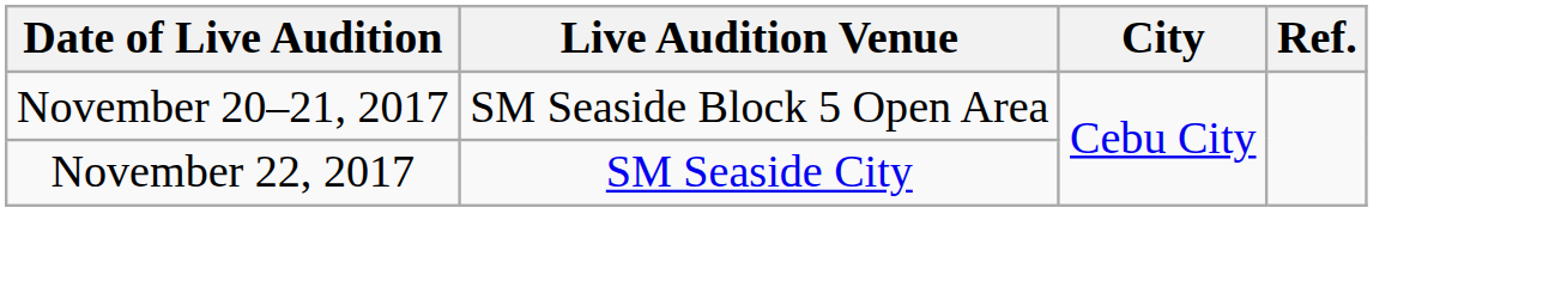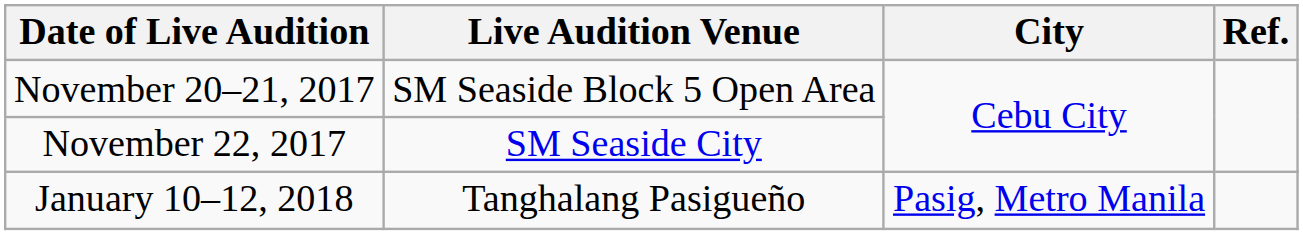 <table class="wikitable"  style="text-align:center; line-height:16px; width:auto;">
 <tr>
 <th>Date of Live Audition</th>
 <th>Live Audition Venue</th>
 <th>City</th>
 <th>Ref.</th>
 </tr>
 <tr>
 <td>November 20–21, 2017</td>
 <td>SM Seaside Block 5 Open Area</td>
 <td rowspan="2"><a href='#'>Cebu City</a></td>
 <td rowspan="2"></td>
 </tr>
 <tr>
 <td>November 22, 2017</td>
 <td><a href='#'>SM Seaside City</a></td>
 </tr>
+<tr>
+<td>January 10–12, 2018</td>
+<td>Tanghalang Pasigueño</td>
+<td><a href='#'>Pasig</a>, <a href='#'>Metro Manila</a></td>
+<td></td>
+</tr>
 </table>
